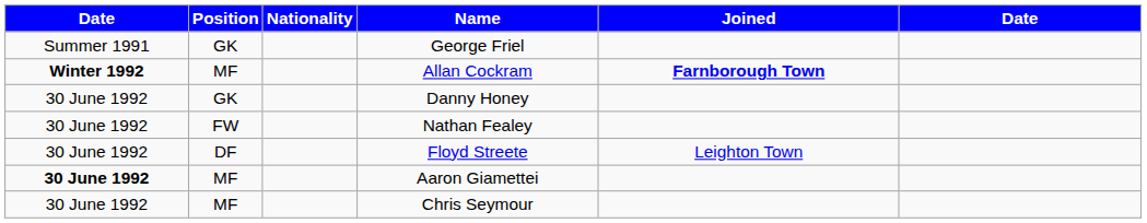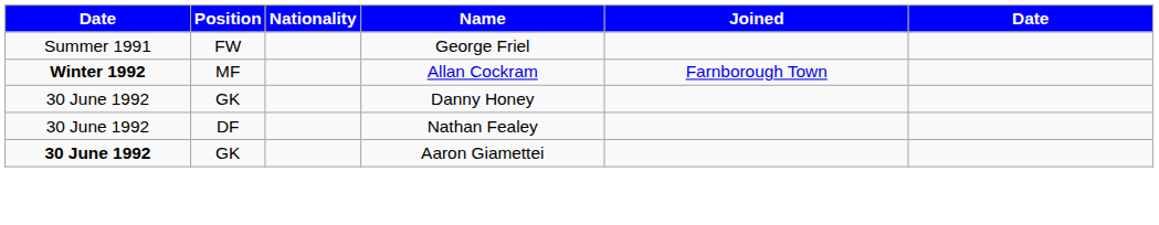 <table class="wikitable"  style="text-align:center; font-size:90%; ">
 <tr>
 <th style="background:#00f; color:white; width:150px;">Date</th>
 <th style="background:#00f; color:white; width:50px;">Position</th>
 <th style="background:#00f; color:white; width:50px;">Nationality</th>
 <th style="background:#00f; color:white; width:200px;">Name</th>
 <th style="background:#00f; color:white; width:250px;">Joined</th>
 <th style="background:#00f; color:white; width:200px;">Date</th>
 </tr>
 <tr>
 <td>Summer 1991</td>
-<td>GK</td>
+<td>FW</td>
 <td></td>
 <td>George Friel</td>
 <td></td>
 <td></td>
 </tr>
 <tr>
 <td><strong>Winter 1992</strong></td>
 <td>MF</td>
 <td></td>
 <td><a href='#'>Allan Cockram</a></td>
-<td><strong><a href='#'>Farnborough Town</a></strong></td>
+<td><a href='#'>Farnborough Town</a></td>
 <td></td>
 </tr>
 <tr>
 <td>30 June 1992</td>
 <td>GK</td>
 <td></td>
 <td>Danny Honey</td>
 <td></td>
 <td></td>
 </tr>
 <tr>
 <td>30 June 1992</td>
-<td>FW</td>
+<td>DF</td>
 <td></td>
 <td>Nathan Fealey</td>
 <td></td>
 <td></td>
 </tr>
 <tr>
-<td>30 June 1992</td>
-<td>DF</td>
-<td></td>
-<td><a href='#'>Floyd Streete</a></td>
-<td><a href='#'>Leighton Town</a></td>
-<td></td>
-</tr>
-<tr>
 <td><strong>30 June 1992</strong></td>
-<td>MF</td>
+<td>GK</td>
 <td></td>
 <td>Aaron Giamettei</td>
 <td></td>
 <td></td>
 </tr>
-<tr>
-<td>30 June 1992</td>
-<td>MF</td>
-<td></td>
-<td>Chris Seymour</td>
-<td></td>
-<td></td>
-</tr>
 </table>
